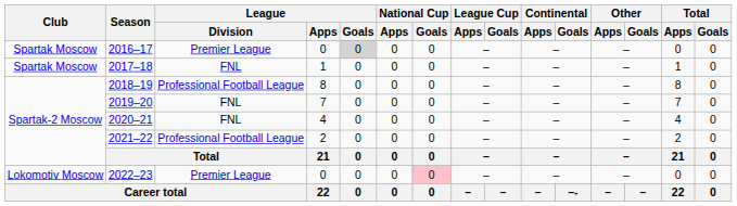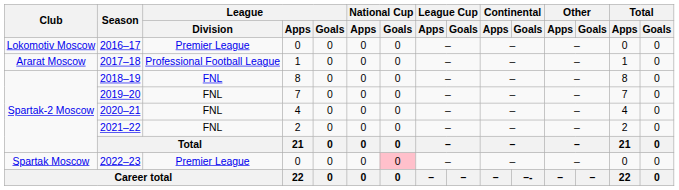 <table class="wikitable" style="text-align: center;">
 <tr>
 <th rowspan="2">Club</th>
 <th rowspan="2">Season</th>
 <th colspan="3">League</th>
 <th colspan="2">National Cup</th>
 <th colspan="2">League Cup</th>
 <th colspan="2">Continental</th>
 <th colspan="2">Other</th>
 <th colspan="2">Total</th>
 </tr>
 <tr>
 <th>Division</th>
 <th>Apps</th>
 <th>Goals</th>
 <th>Apps</th>
 <th>Goals</th>
 <th>Apps</th>
 <th>Goals</th>
 <th>Apps</th>
 <th>Goals</th>
 <th>Apps</th>
 <th>Goals</th>
 <th>Apps</th>
 <th>Goals</th>
 </tr>
 <tr>
-<td valign="center"><a href='#'>Spartak Moscow</a></td>
+<td valign="center"><a href='#'>Lokomotiv Moscow</a></td>
 <td><a href='#'>2016–17</a></td>
 <td><a href='#'>Premier League</a></td>
 <td>0</td>
-<td style="background: lightgrey;">0</td>
+<td>0</td>
 <td>0</td>
 <td>0</td>
 <td colspan="2">–</td>
 <td colspan="2">–</td>
 <td colspan="2">–</td>
 <td>0</td>
 <td>0</td>
 </tr>
 <tr>
-<td valign="center"><a href='#'>Spartak Moscow</a></td>
+<td valign="center"><a href='#'>Ararat Moscow</a></td>
 <td><a href='#'>2017–18</a></td>
-<td><a href='#'>FNL</a></td>
+<td><a href='#'>Professional Football League</a></td>
 <td>1</td>
 <td>0</td>
 <td>0</td>
 <td>0</td>
 <td colspan="2">–</td>
 <td colspan="2">–</td>
 <td colspan="2">–</td>
 <td>1</td>
 <td>0</td>
 </tr>
 <tr>
 <td rowspan="5"><a href='#'>Spartak-2 Moscow</a></td>
 <td><a href='#'>2018–19</a></td>
-<td><a href='#'>Professional Football League</a></td>
+<td><a href='#'>FNL</a></td>
 <td>8</td>
 <td>0</td>
 <td>0</td>
 <td>0</td>
 <td colspan="2">–</td>
 <td colspan="2">–</td>
 <td colspan="2">–</td>
 <td>8</td>
 <td>0</td>
 </tr>
 <tr>
 <td><a href='#'>2019–20</a></td>
 <td>FNL</td>
 <td>7</td>
 <td>0</td>
 <td>0</td>
 <td>0</td>
 <td colspan="2">–</td>
 <td colspan="2">–</td>
 <td colspan="2">–</td>
 <td>7</td>
 <td>0</td>
 </tr>
 <tr>
 <td><a href='#'>2020–21</a></td>
 <td>FNL</td>
 <td>4</td>
 <td>0</td>
 <td>0</td>
 <td>0</td>
 <td colspan="2">–</td>
 <td colspan="2">–</td>
 <td colspan="2">–</td>
 <td>4</td>
 <td>0</td>
 </tr>
 <tr>
 <td valign="center"><a href='#'>2021–22</a></td>
-<td><a href='#'>Professional Football League</a></td>
+<td>FNL</td>
 <td>2</td>
 <td>0</td>
 <td>0</td>
 <td>0</td>
 <td colspan="2">–</td>
 <td colspan="2">–</td>
 <td colspan="2">–</td>
 <td>2</td>
 <td>0</td>
 </tr>
 <tr>
 <th colspan="2">Total</th>
 <th>21</th>
 <th>0</th>
 <th>0</th>
 <th>0</th>
 <th colspan="2">–</th>
 <th colspan="2">–</th>
 <th colspan="2">–</th>
 <th>21</th>
 <th>0</th>
 </tr>
 <tr>
-<td valign="center"><a href='#'>Lokomotiv Moscow</a></td>
+<td valign="center"><a href='#'>Spartak Moscow</a></td>
 <td><a href='#'>2022–23</a></td>
 <td><a href='#'>Premier League</a></td>
 <td>0</td>
 <td>0</td>
 <td>0</td>
 <td style="background: pink;">0</td>
 <td colspan="2">–</td>
 <td colspan="2">–</td>
 <td colspan="2">–</td>
 <td>0</td>
 <td>0</td>
 </tr>
 <tr>
 <th colspan="3">Career total</th>
 <th>22</th>
 <th>0</th>
 <th>0</th>
 <th>0</th>
 <th>–</th>
 <th>–</th>
 <th>–</th>
 <th>–-</th>
 <th>–</th>
 <th>–</th>
 <th>22</th>
 <th>0</th>
 </tr>
 </table>
